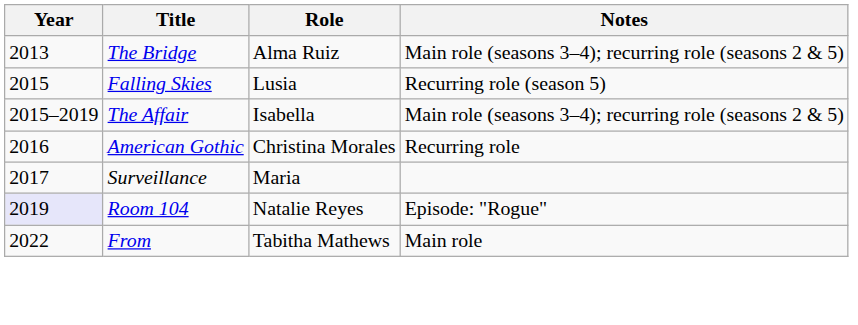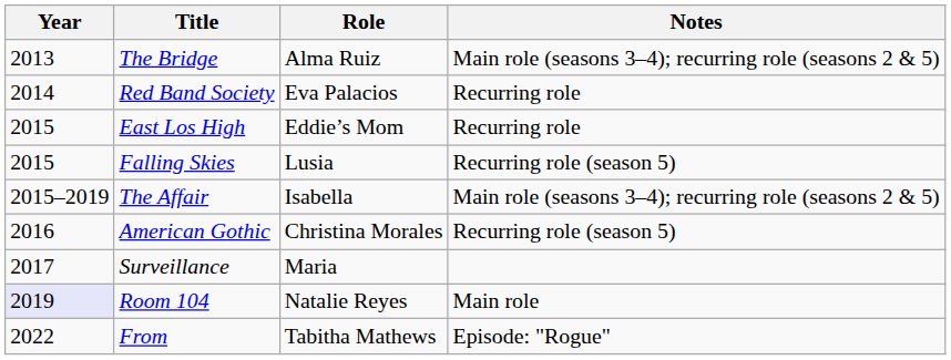 <table class="wikitable sortable">
 <tr>
 <th>Year</th>
 <th>Title</th>
 <th class="unsortable">Role</th>
 <th class="unsortable">Notes</th>
 </tr>
 <tr>
 <td>2013</td>
 <td data-sort-value="Bridge, The"><em><a href='#'>The Bridge</a></em></td>
 <td>Alma Ruiz</td>
 <td>Main role (seasons 3–4); recurring role (seasons 2 & 5)</td>
+</tr>
+<tr>
+<td>2014</td>
+<td><em><a href='#'>Red Band Society</a></em></td>
+<td>Eva Palacios</td>
+<td>Recurring role</td>
+</tr>
+<tr>
+<td>2015</td>
+<td><em><a href='#'>East Los High</a></em></td>
+<td>Eddie’s Mom</td>
+<td>Recurring role</td>
 </tr>
 <tr>
 <td>2015</td>
 <td><em><a href='#'>Falling Skies</a></em></td>
 <td>Lusia</td>
 <td>Recurring role (season 5)</td>
 </tr>
 <tr>
 <td>2015–2019</td>
 <td data-sort-value="Affair, The"><em><a href='#'>The Affair</a></em></td>
 <td>Isabella</td>
 <td>Main role (seasons 3–4); recurring role (seasons 2 & 5)</td>
 </tr>
 <tr>
 <td>2016</td>
 <td><em><a href='#'>American Gothic</a></em></td>
 <td>Christina Morales</td>
-<td>Recurring role</td>
+<td>Recurring role (season 5)</td>
 </tr>
 <tr>
 <td>2017</td>
 <td><em>Surveillance</em></td>
 <td>Maria</td>
 <td></td>
 </tr>
 <tr>
 <td style="background: lavender;">2019</td>
 <td><em><a href='#'>Room 104</a></em></td>
 <td>Natalie Reyes</td>
-<td>Episode: "Rogue"</td>
+<td>Main role</td>
 </tr>
 <tr>
 <td>2022</td>
 <td><em> <a href='#'>From</a></em></td>
 <td>Tabitha Mathews</td>
-<td>Main role</td>
+<td>Episode: "Rogue"</td>
 </tr>
 </table>
